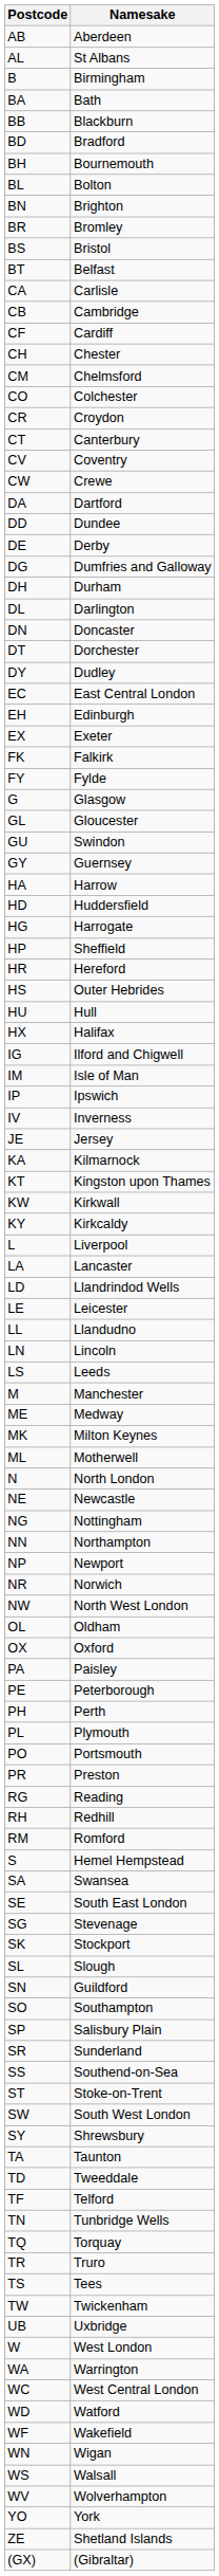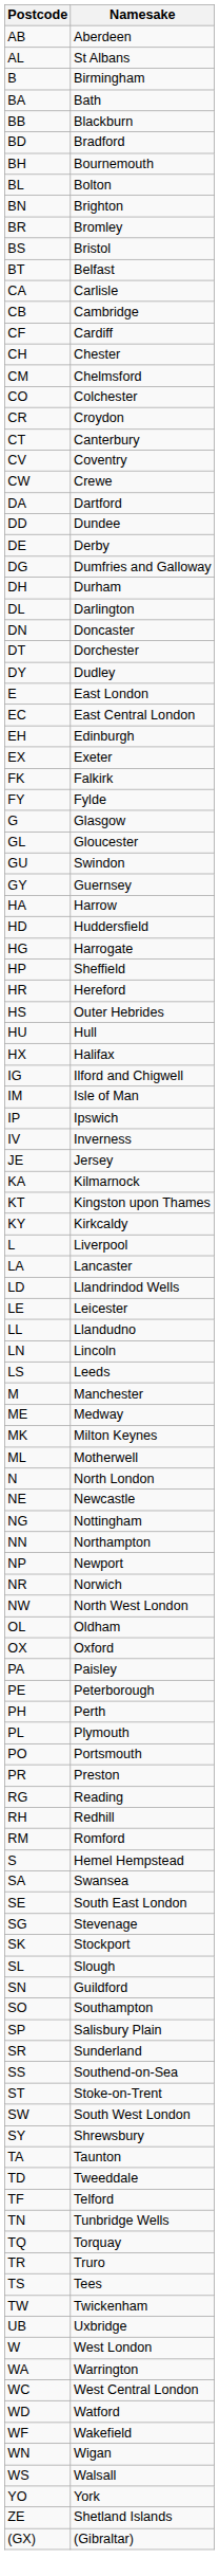 <table class="wikitable sortable mw-collapsible mw-collapsed">
 <tr>
 <th>Postcode</th>
 <th>Namesake</th>
 </tr>
 <tr>
 <td>AB</td>
 <td>Aberdeen</td>
 </tr>
 <tr>
 <td>AL</td>
 <td>St Albans</td>
 </tr>
 <tr>
 <td>B</td>
 <td>Birmingham</td>
 </tr>
 <tr>
 <td>BA</td>
 <td>Bath</td>
 </tr>
 <tr>
 <td>BB</td>
 <td>Blackburn</td>
 </tr>
 <tr>
 <td>BD</td>
 <td>Bradford</td>
 </tr>
 <tr>
 <td>BH</td>
 <td>Bournemouth</td>
 </tr>
 <tr>
 <td>BL</td>
 <td>Bolton</td>
 </tr>
 <tr>
 <td>BN</td>
 <td>Brighton</td>
 </tr>
 <tr>
 <td>BR</td>
 <td>Bromley</td>
 </tr>
 <tr>
 <td>BS</td>
 <td>Bristol</td>
 </tr>
 <tr>
 <td>BT</td>
 <td>Belfast</td>
 </tr>
 <tr>
 <td>CA</td>
 <td>Carlisle</td>
 </tr>
 <tr>
 <td>CB</td>
 <td>Cambridge</td>
 </tr>
 <tr>
 <td>CF</td>
 <td>Cardiff</td>
 </tr>
 <tr>
 <td>CH</td>
 <td>Chester</td>
 </tr>
 <tr>
 <td>CM</td>
 <td>Chelmsford</td>
 </tr>
 <tr>
 <td>CO</td>
 <td>Colchester</td>
 </tr>
 <tr>
 <td>CR</td>
 <td>Croydon</td>
 </tr>
 <tr>
 <td>CT</td>
 <td>Canterbury</td>
 </tr>
 <tr>
 <td>CV</td>
 <td>Coventry</td>
 </tr>
 <tr>
 <td>CW</td>
 <td>Crewe</td>
 </tr>
 <tr>
 <td>DA</td>
 <td>Dartford</td>
 </tr>
 <tr>
 <td>DD</td>
 <td>Dundee</td>
 </tr>
 <tr>
 <td>DE</td>
 <td>Derby</td>
 </tr>
 <tr>
 <td>DG</td>
 <td>Dumfries and Galloway</td>
 </tr>
 <tr>
 <td>DH</td>
 <td>Durham</td>
 </tr>
 <tr>
 <td>DL</td>
 <td>Darlington</td>
 </tr>
 <tr>
 <td>DN</td>
 <td>Doncaster</td>
 </tr>
 <tr>
 <td>DT</td>
 <td>Dorchester</td>
 </tr>
 <tr>
 <td>DY</td>
 <td>Dudley</td>
 </tr>
 <tr>
+<td>E</td>
+<td>East London</td>
+</tr>
+<tr>
 <td>EC</td>
 <td>East Central London</td>
 </tr>
 <tr>
 <td>EH</td>
 <td>Edinburgh</td>
 </tr>
 <tr>
 <td>EX</td>
 <td>Exeter</td>
 </tr>
 <tr>
 <td>FK</td>
 <td>Falkirk</td>
 </tr>
 <tr>
 <td>FY</td>
 <td>Fylde</td>
 </tr>
 <tr>
 <td>G</td>
 <td>Glasgow</td>
 </tr>
 <tr>
 <td>GL</td>
 <td>Gloucester</td>
 </tr>
 <tr>
 <td>GU</td>
 <td>Swindon</td>
 </tr>
 <tr>
 <td>GY</td>
 <td>Guernsey</td>
 </tr>
 <tr>
 <td>HA</td>
 <td>Harrow</td>
 </tr>
 <tr>
 <td>HD</td>
 <td>Huddersfield</td>
 </tr>
 <tr>
 <td>HG</td>
 <td>Harrogate</td>
 </tr>
 <tr>
 <td>HP</td>
 <td>Sheffield</td>
 </tr>
 <tr>
 <td>HR</td>
 <td>Hereford</td>
 </tr>
 <tr>
 <td>HS</td>
 <td>Outer Hebrides</td>
 </tr>
 <tr>
 <td>HU</td>
 <td>Hull</td>
 </tr>
 <tr>
 <td>HX</td>
 <td>Halifax</td>
 </tr>
 <tr>
 <td>IG</td>
 <td>Ilford and Chigwell</td>
 </tr>
 <tr>
 <td>IM</td>
 <td>Isle of Man</td>
 </tr>
 <tr>
 <td>IP</td>
 <td>Ipswich</td>
 </tr>
 <tr>
 <td>IV</td>
 <td>Inverness</td>
 </tr>
 <tr>
 <td>JE</td>
 <td>Jersey</td>
 </tr>
 <tr>
 <td>KA</td>
 <td>Kilmarnock</td>
 </tr>
 <tr>
 <td>KT</td>
 <td>Kingston upon Thames</td>
-</tr>
-<tr>
-<td>KW</td>
-<td>Kirkwall</td>
 </tr>
 <tr>
 <td>KY</td>
 <td>Kirkcaldy</td>
 </tr>
 <tr>
 <td>L</td>
 <td>Liverpool</td>
 </tr>
 <tr>
 <td>LA</td>
 <td>Lancaster</td>
 </tr>
 <tr>
 <td>LD</td>
 <td>Llandrindod Wells</td>
 </tr>
 <tr>
 <td>LE</td>
 <td>Leicester</td>
 </tr>
 <tr>
 <td>LL</td>
 <td>Llandudno</td>
 </tr>
 <tr>
 <td>LN</td>
 <td>Lincoln</td>
 </tr>
 <tr>
 <td>LS</td>
 <td>Leeds</td>
 </tr>
 <tr>
 <td>M</td>
 <td>Manchester</td>
 </tr>
 <tr>
 <td>ME</td>
 <td>Medway</td>
 </tr>
 <tr>
 <td>MK</td>
 <td>Milton Keynes</td>
 </tr>
 <tr>
 <td>ML</td>
 <td>Motherwell</td>
 </tr>
 <tr>
 <td>N</td>
 <td>North London</td>
 </tr>
 <tr>
 <td>NE</td>
 <td>Newcastle</td>
 </tr>
 <tr>
 <td>NG</td>
 <td>Nottingham</td>
 </tr>
 <tr>
 <td>NN</td>
 <td>Northampton</td>
 </tr>
 <tr>
 <td>NP</td>
 <td>Newport</td>
 </tr>
 <tr>
 <td>NR</td>
 <td>Norwich</td>
 </tr>
 <tr>
 <td>NW</td>
 <td>North West London</td>
 </tr>
 <tr>
 <td>OL</td>
 <td>Oldham</td>
 </tr>
 <tr>
 <td>OX</td>
 <td>Oxford</td>
 </tr>
 <tr>
 <td>PA</td>
 <td>Paisley</td>
 </tr>
 <tr>
 <td>PE</td>
 <td>Peterborough</td>
 </tr>
 <tr>
 <td>PH</td>
 <td>Perth</td>
 </tr>
 <tr>
 <td>PL</td>
 <td>Plymouth</td>
 </tr>
 <tr>
 <td>PO</td>
 <td>Portsmouth</td>
 </tr>
 <tr>
 <td>PR</td>
 <td>Preston</td>
 </tr>
 <tr>
 <td>RG</td>
 <td>Reading</td>
 </tr>
 <tr>
 <td>RH</td>
 <td>Redhill</td>
 </tr>
 <tr>
 <td>RM</td>
 <td>Romford</td>
 </tr>
 <tr>
 <td>S</td>
 <td>Hemel Hempstead</td>
 </tr>
 <tr>
 <td>SA</td>
 <td>Swansea</td>
 </tr>
 <tr>
 <td>SE</td>
 <td>South East London</td>
 </tr>
 <tr>
 <td>SG</td>
 <td>Stevenage</td>
 </tr>
 <tr>
 <td>SK</td>
 <td>Stockport</td>
 </tr>
 <tr>
 <td>SL</td>
 <td>Slough</td>
 </tr>
 <tr>
 <td>SN</td>
 <td>Guildford</td>
 </tr>
 <tr>
 <td>SO</td>
 <td>Southampton</td>
 </tr>
 <tr>
 <td>SP</td>
 <td>Salisbury Plain</td>
 </tr>
 <tr>
 <td>SR</td>
 <td>Sunderland</td>
 </tr>
 <tr>
 <td>SS</td>
 <td>Southend-on-Sea</td>
 </tr>
 <tr>
 <td>ST</td>
 <td>Stoke-on-Trent</td>
 </tr>
 <tr>
 <td>SW</td>
 <td>South West London</td>
 </tr>
 <tr>
 <td>SY</td>
 <td>Shrewsbury</td>
 </tr>
 <tr>
 <td>TA</td>
 <td>Taunton</td>
 </tr>
 <tr>
 <td>TD</td>
 <td>Tweeddale</td>
 </tr>
 <tr>
 <td>TF</td>
 <td>Telford</td>
 </tr>
 <tr>
 <td>TN</td>
 <td>Tunbridge Wells</td>
 </tr>
 <tr>
 <td>TQ</td>
 <td>Torquay</td>
 </tr>
 <tr>
 <td>TR</td>
 <td>Truro</td>
 </tr>
 <tr>
 <td>TS</td>
 <td>Tees</td>
 </tr>
 <tr>
 <td>TW</td>
 <td>Twickenham</td>
 </tr>
 <tr>
 <td>UB</td>
 <td>Uxbridge</td>
 </tr>
 <tr>
 <td>W</td>
 <td>West London</td>
 </tr>
 <tr>
 <td>WA</td>
 <td>Warrington</td>
 </tr>
 <tr>
 <td>WC</td>
 <td>West Central London</td>
 </tr>
 <tr>
 <td>WD</td>
 <td>Watford</td>
 </tr>
 <tr>
 <td>WF</td>
 <td>Wakefield</td>
 </tr>
 <tr>
 <td>WN</td>
 <td>Wigan</td>
 </tr>
 <tr>
 <td>WS</td>
 <td>Walsall</td>
 </tr>
 <tr>
-<td>WV</td>
-<td>Wolverhampton</td>
-</tr>
-<tr>
 <td>YO</td>
 <td>York</td>
 </tr>
 <tr>
 <td>ZE</td>
 <td>Shetland Islands</td>
 </tr>
 <tr>
 <td>(GX)</td>
 <td>(Gibraltar)</td>
 </tr>
 </table>
